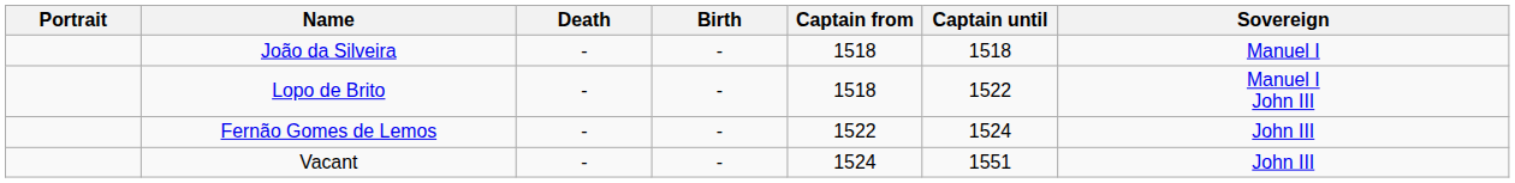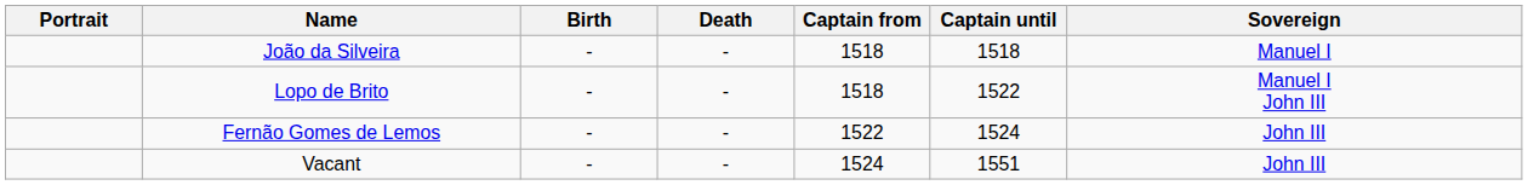 <table width=100% class="wikitable">
 <tr>
 <th width=9%>Portrait</th>
 <th width=25%>Name</th>
+<th width=9%>Birth</th>
 <th width=9%>Death</th>
-<th width=9%>Birth</th>
 <th width=9%>Captain from</th>
 <th width=9%>Captain until</th>
 <th width=30%>Sovereign</th>
 </tr>
 <tr>
 <td></td>
 <td align="center"><a href='#'>João da Silveira</a></td>
 <td align="center">-</td>
 <td align="center">-</td>
 <td align="center">1518</td>
 <td align="center">1518</td>
 <td align="center"><a href='#'>Manuel I</a></td>
 </tr>
 <tr>
 <td></td>
 <td align="center"><a href='#'>Lopo de Brito</a></td>
 <td align="center">-</td>
 <td align="center">-</td>
 <td align="center">1518</td>
 <td align="center">1522</td>
 <td align="center"><a href='#'>Manuel I</a><br><a href='#'>John III</a></td>
 </tr>
 <tr>
 <td></td>
 <td align="center"><a href='#'>Fernão Gomes de Lemos</a></td>
 <td align="center">-</td>
 <td align="center">-</td>
 <td align="center">1522</td>
 <td align="center">1524</td>
 <td align="center"><a href='#'>John III</a></td>
 </tr>
 <tr>
 <td></td>
 <td align="center">Vacant</td>
 <td align="center">-</td>
 <td align="center">-</td>
 <td align="center">1524</td>
 <td align="center">1551</td>
 <td align="center"><a href='#'>John III</a></td>
 </tr>
 </table>
